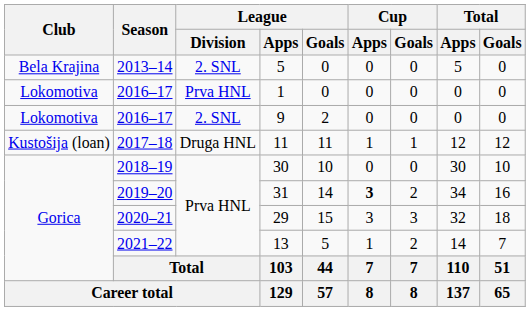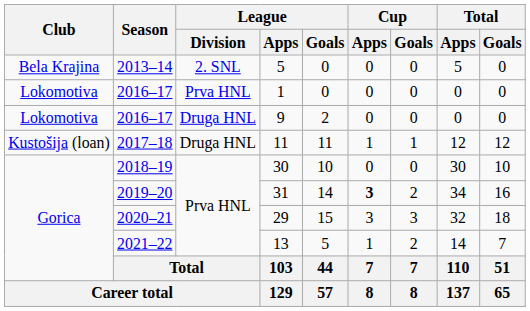 <table class="wikitable" style="text-align:center">
 <tr>
 <th rowspan="2">Club</th>
 <th rowspan="2">Season</th>
 <th colspan="3">League</th>
 <th colspan="2">Cup</th>
 <th colspan="2">Total</th>
 </tr>
 <tr>
 <th>Division</th>
 <th>Apps</th>
 <th>Goals</th>
 <th>Apps</th>
 <th>Goals</th>
 <th>Apps</th>
 <th>Goals</th>
 </tr>
 <tr>
 <td><a href='#'>Bela Krajina</a></td>
 <td><a href='#'>2013–14</a></td>
 <td><a href='#'>2. SNL</a></td>
 <td>5</td>
 <td>0</td>
 <td>0</td>
 <td>0</td>
 <td>5</td>
 <td>0</td>
 </tr>
 <tr>
 <td><a href='#'>Lokomotiva</a></td>
 <td><a href='#'>2016–17</a></td>
 <td><a href='#'>Prva HNL</a></td>
 <td>1</td>
 <td>0</td>
 <td>0</td>
 <td>0</td>
 <td>0</td>
 <td>0</td>
 </tr>
 <tr>
 <td><a href='#'>Lokomotiva</a></td>
 <td><a href='#'>2016–17</a></td>
-<td><a href='#'>2. SNL</a></td>
+<td><a href='#'>Druga HNL</a></td>
 <td>9</td>
 <td>2</td>
 <td>0</td>
 <td>0</td>
 <td>0</td>
 <td>0</td>
 </tr>
 <tr>
 <td><a href='#'>Kustošija</a> (loan)</td>
 <td><a href='#'>2017–18</a></td>
 <td>Druga HNL</td>
 <td>11</td>
 <td>11</td>
 <td>1</td>
 <td>1</td>
 <td>12</td>
 <td>12</td>
 </tr>
 <tr>
 <td rowspan="5"><a href='#'>Gorica</a></td>
 <td><a href='#'>2018–19</a></td>
 <td rowspan="4">Prva HNL</td>
 <td>30</td>
 <td>10</td>
 <td>0</td>
 <td>0</td>
 <td>30</td>
 <td>10</td>
 </tr>
 <tr>
 <td><a href='#'>2019–20</a></td>
 <td>31</td>
 <td>14</td>
 <td><strong>3</strong></td>
 <td>2</td>
 <td>34</td>
 <td>16</td>
 </tr>
 <tr>
 <td><a href='#'>2020–21</a></td>
 <td>29</td>
 <td>15</td>
 <td>3</td>
 <td>3</td>
 <td>32</td>
 <td>18</td>
 </tr>
 <tr>
 <td><a href='#'>2021–22</a></td>
 <td>13</td>
 <td>5</td>
 <td>1</td>
 <td>2</td>
 <td>14</td>
 <td>7</td>
 </tr>
 <tr>
 <th colspan="2">Total</th>
 <th>103</th>
 <th>44</th>
 <th>7</th>
 <th>7</th>
 <th>110</th>
 <th>51</th>
 </tr>
 <tr>
 <th colspan="3">Career total</th>
 <th>129</th>
 <th>57</th>
 <th>8</th>
 <th>8</th>
 <th>137</th>
 <th>65</th>
 </tr>
 </table>
